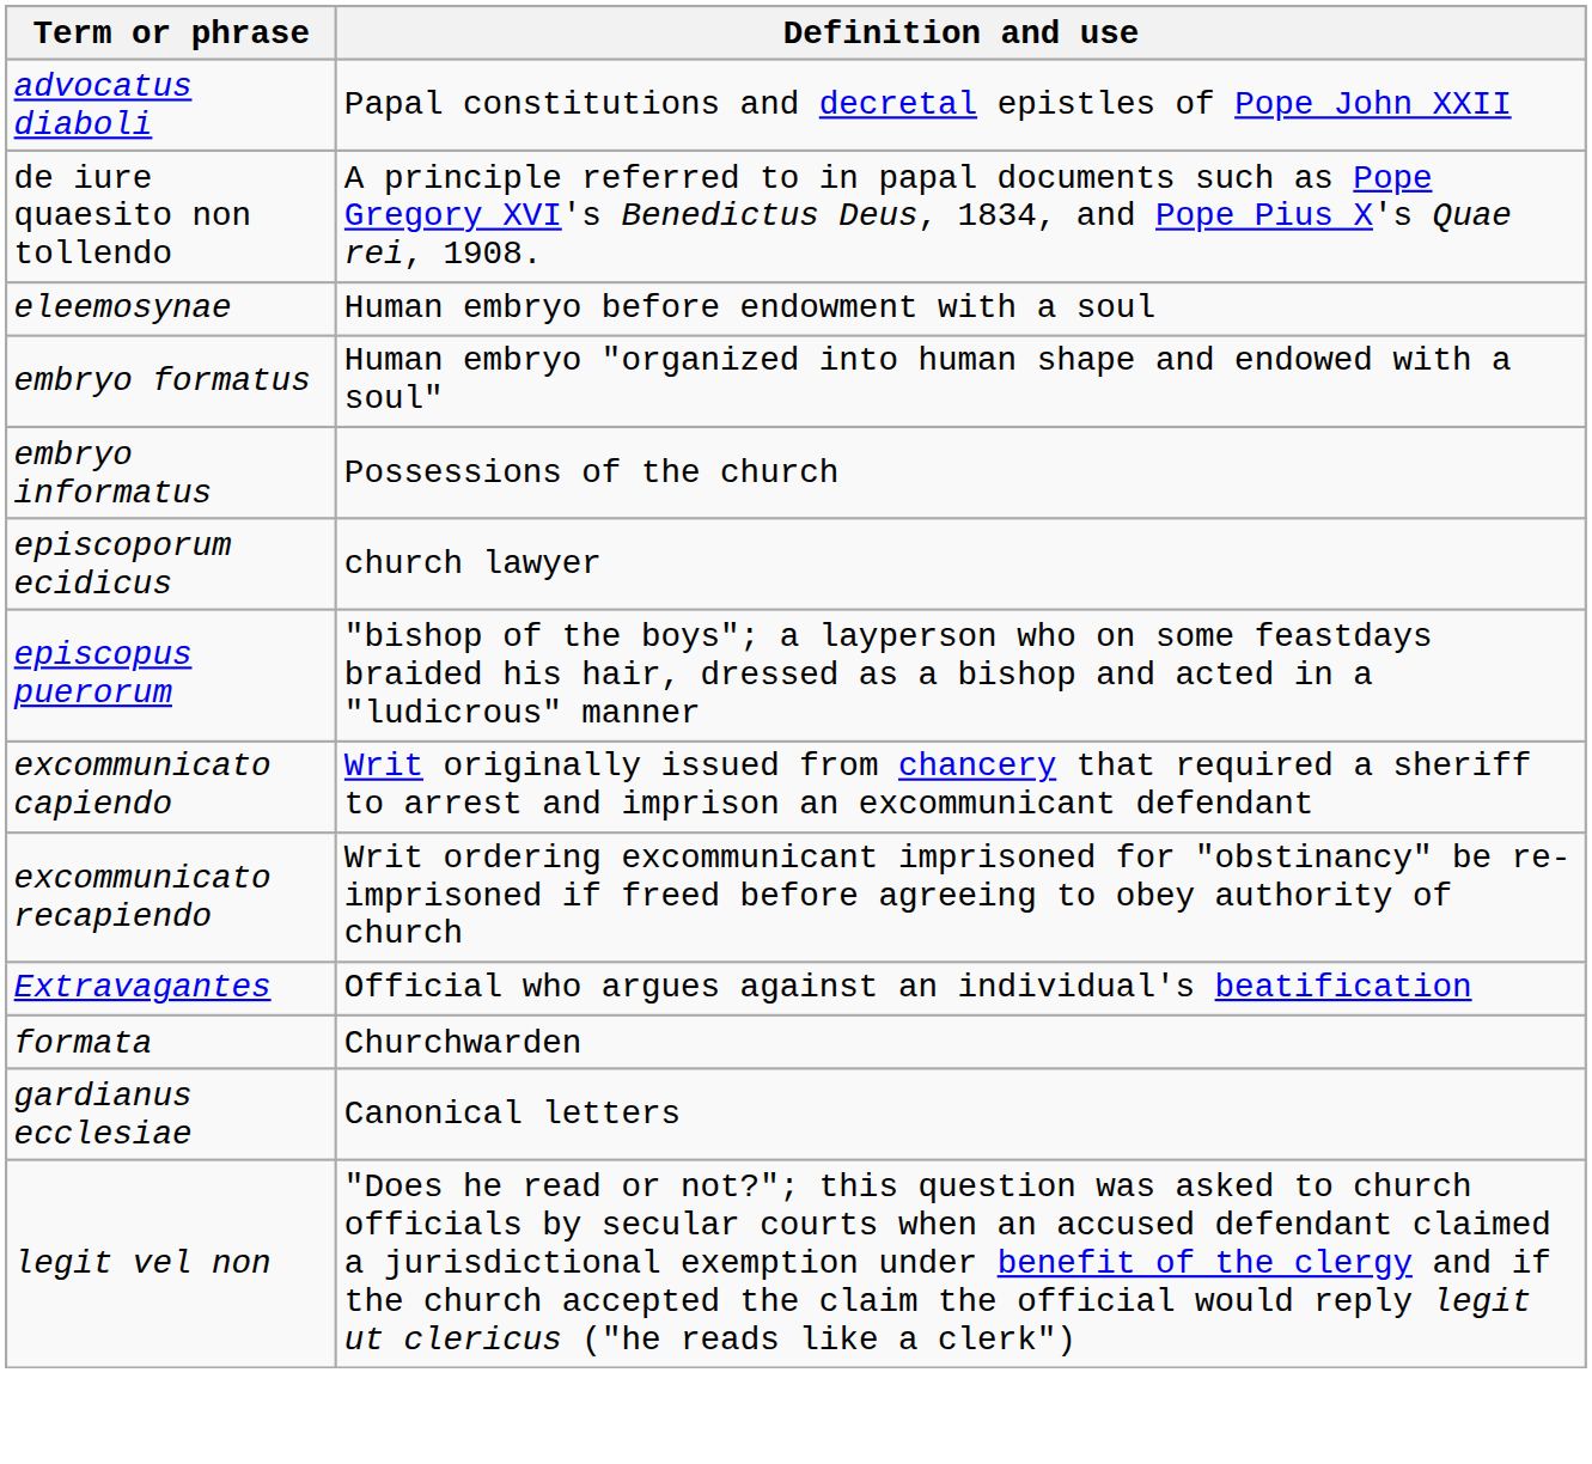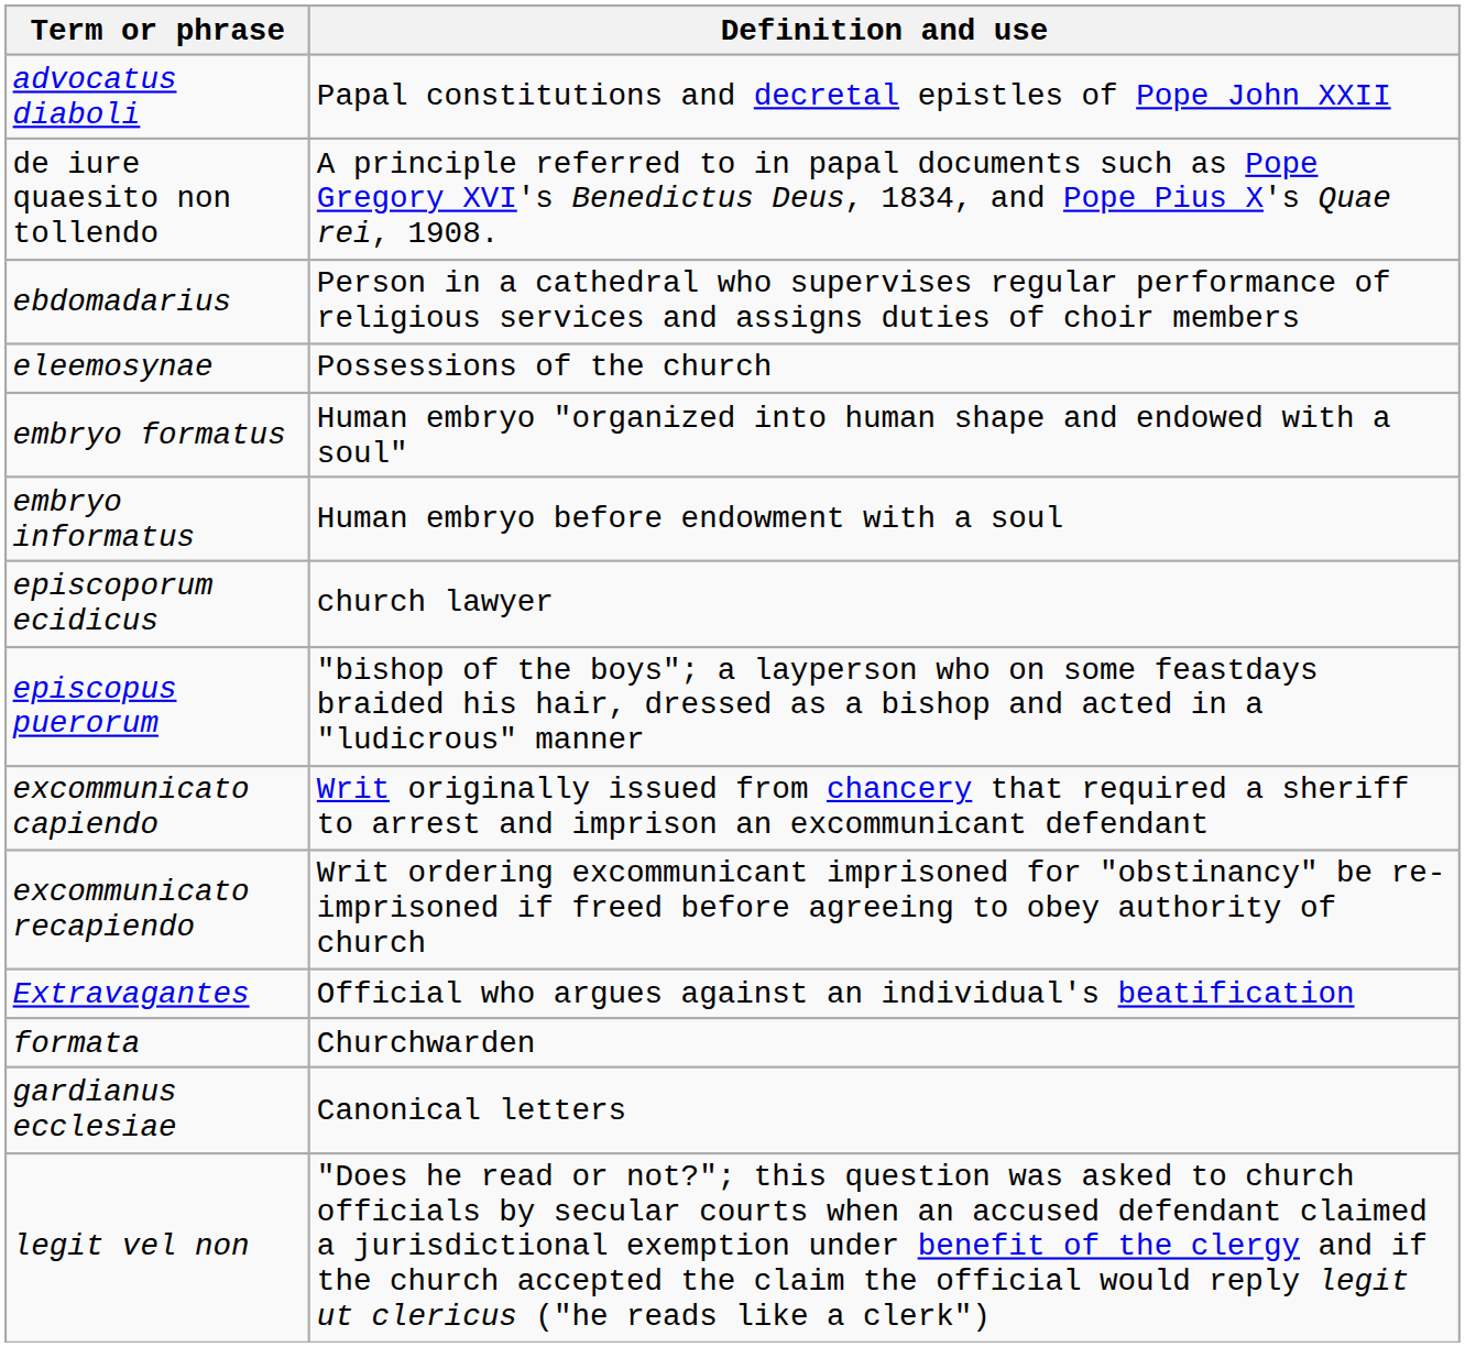 <table class="wikitable sortable" width="100%">
 <tr>
 <th>Term or phrase</th>
 <th class="unsortable">Definition and use</th>
 </tr>
 <tr>
 <td> <em><a href='#'>advocatus diaboli</a></em></td>
 <td>Papal constitutions and <a href='#'>decretal</a> epistles of <a href='#'>Pope John XXII</a></td>
 </tr>
 <tr>
 <td>de iure quaesito non tollendo</td>
 <td>A principle referred to in papal documents such as <a href='#'>Pope Gregory XVI</a>'s <em>Benedictus Deus</em>, 1834, and <a href='#'>Pope Pius X</a>'s <em>Quae rei</em>, 1908.</td>
 </tr>
 <tr>
+<td> <em>ebdomadarius</em></td>
+<td>Person in a cathedral who supervises regular performance of religious services and assigns duties of choir members</td>
+</tr>
+<tr>
 <td> <em>eleemosynae</em></td>
-<td>Human embryo before endowment with a soul</td>
+<td>Possessions of the church</td>
 </tr>
 <tr>
 <td> <em>embryo formatus</em></td>
 <td>Human embryo "organized into human shape and endowed with a soul"</td>
 </tr>
 <tr>
 <td> <em>embryo informatus</em></td>
-<td>Possessions of the church</td>
+<td>Human embryo before endowment with a soul</td>
 </tr>
 <tr>
 <td> <em>episcoporum ecidicus</em></td>
 <td>church lawyer</td>
 </tr>
 <tr>
 <td> <em><a href='#'>episcopus puerorum</a></em></td>
 <td>"bishop of the boys"; a layperson who on some feastdays braided his hair, dressed as a bishop and acted in a "ludicrous" manner</td>
 </tr>
 <tr>
 <td> <em>excommunicato capiendo</em></td>
 <td><a href='#'>Writ</a> originally issued from <a href='#'>chancery</a> that required a sheriff to arrest and imprison an excommunicant defendant</td>
 </tr>
 <tr>
 <td> <em>excommunicato recapiendo</em></td>
 <td>Writ ordering excommunicant imprisoned for "obstinancy" be re-imprisoned if freed before agreeing to obey authority of church</td>
 </tr>
 <tr>
 <td> <em><a href='#'>Extravagantes</a></em></td>
 <td>Official who argues against an individual's <a href='#'>beatification</a></td>
 </tr>
 <tr>
 <td> <em>formata</em></td>
 <td>Churchwarden</td>
 </tr>
 <tr>
 <td> <em>gardianus ecclesiae</em></td>
 <td>Canonical letters</td>
 </tr>
 <tr>
 <td> <em>legit vel non</em></td>
 <td>"Does he read or not?"; this question was asked to church officials by secular courts when an accused defendant claimed a jurisdictional exemption under <a href='#'>benefit of the clergy</a> and if the church accepted the claim the official would reply <em>legit ut clericus</em> ("he reads like a clerk")</td>
 </tr>
 </table>
